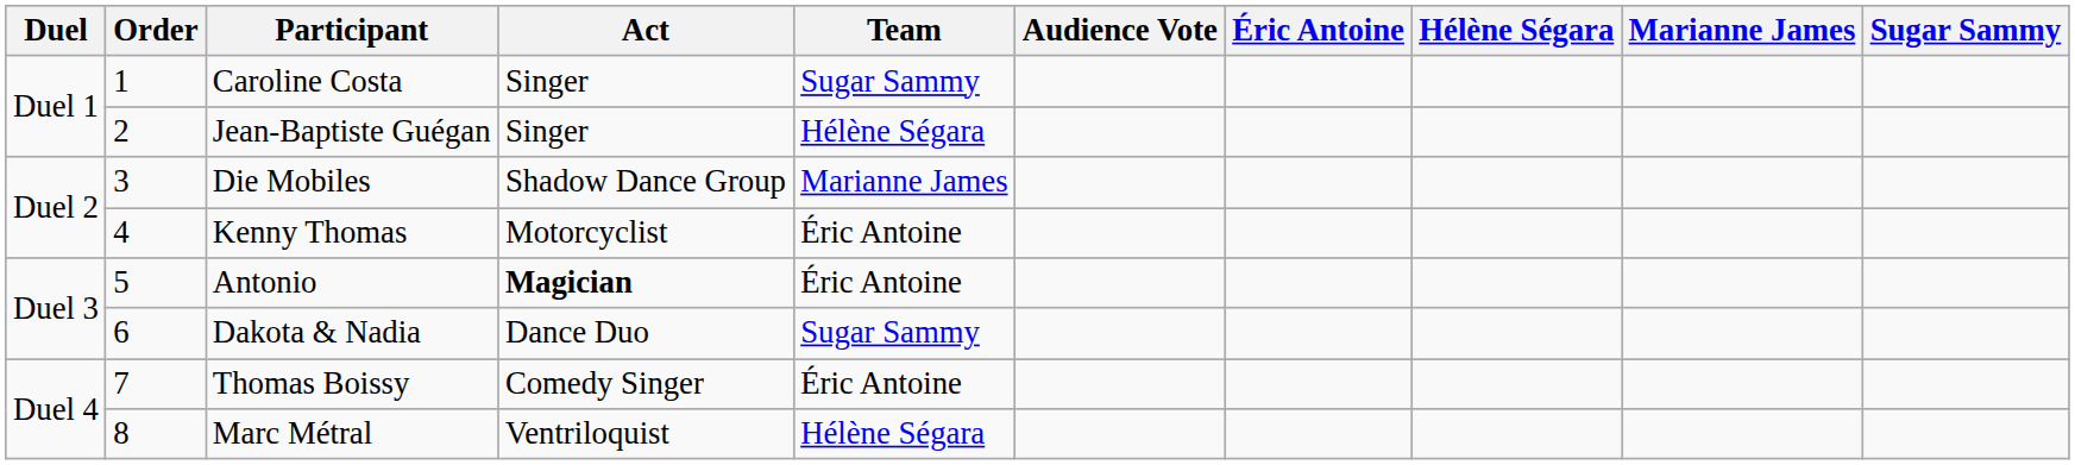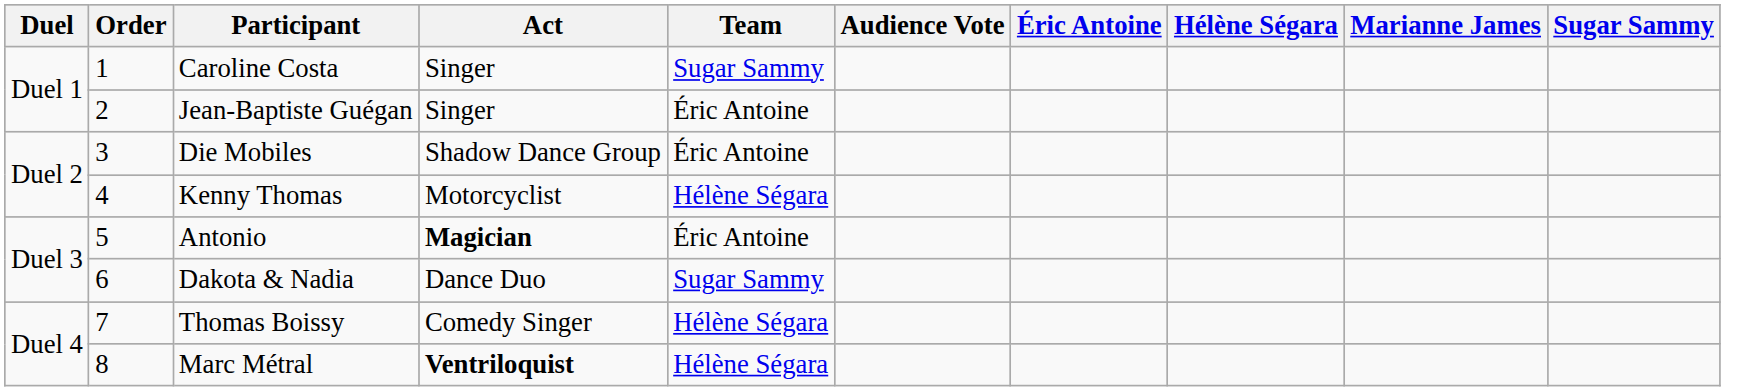 <table class="wikitable">
 <tr>
 <th>Duel</th>
 <th>Order</th>
 <th>Participant</th>
 <th>Act</th>
 <th>Team</th>
 <th>Audience Vote</th>
 <th><a href='#'>Éric Antoine</a></th>
 <th><a href='#'>Hélène Ségara</a></th>
 <th><a href='#'>Marianne James</a></th>
 <th><a href='#'>Sugar Sammy</a></th>
 </tr>
 <tr>
 <td rowspan="2">Duel 1</td>
 <td>1</td>
 <td>Caroline Costa</td>
 <td>Singer</td>
 <td><a href='#'>Sugar Sammy</a></td>
 <td></td>
 <td></td>
 <td></td>
 <td></td>
 <td></td>
 </tr>
 <tr>
 <td>2</td>
 <td>Jean-Baptiste Guégan</td>
 <td>Singer</td>
-<td><a href='#'>Hélène Ségara</a></td>
+<td>Éric Antoine</td>
 <td></td>
 <td></td>
 <td></td>
 <td></td>
 <td></td>
 </tr>
 <tr>
 <td rowspan="2">Duel 2</td>
 <td>3</td>
 <td>Die Mobiles</td>
 <td>Shadow Dance Group</td>
-<td><a href='#'>Marianne James</a></td>
+<td>Éric Antoine</td>
 <td></td>
 <td></td>
 <td></td>
 <td></td>
 <td></td>
 </tr>
 <tr>
 <td>4</td>
 <td>Kenny Thomas</td>
 <td>Motorcyclist</td>
-<td>Éric Antoine</td>
+<td><a href='#'>Hélène Ségara</a></td>
 <td></td>
 <td></td>
 <td></td>
 <td></td>
 <td></td>
 </tr>
 <tr>
 <td rowspan="2">Duel 3</td>
 <td>5</td>
 <td>Antonio</td>
 <td><strong>Magician</strong></td>
 <td>Éric Antoine</td>
 <td></td>
 <td></td>
 <td></td>
 <td></td>
 <td></td>
 </tr>
 <tr>
 <td>6</td>
 <td>Dakota & Nadia</td>
 <td>Dance Duo</td>
 <td><a href='#'>Sugar Sammy</a></td>
 <td></td>
 <td></td>
 <td></td>
 <td></td>
 <td></td>
 </tr>
 <tr>
 <td rowspan="2">Duel 4</td>
 <td>7</td>
 <td>Thomas Boissy</td>
 <td>Comedy Singer</td>
-<td>Éric Antoine</td>
+<td><a href='#'>Hélène Ségara</a></td>
 <td></td>
 <td></td>
 <td></td>
 <td></td>
 <td></td>
 </tr>
 <tr>
 <td>8</td>
 <td>Marc Métral</td>
-<td>Ventriloquist</td>
+<td><strong>Ventriloquist</strong></td>
 <td><a href='#'>Hélène Ségara</a></td>
 <td></td>
 <td></td>
 <td></td>
 <td></td>
 <td></td>
 </tr>
 </table>
